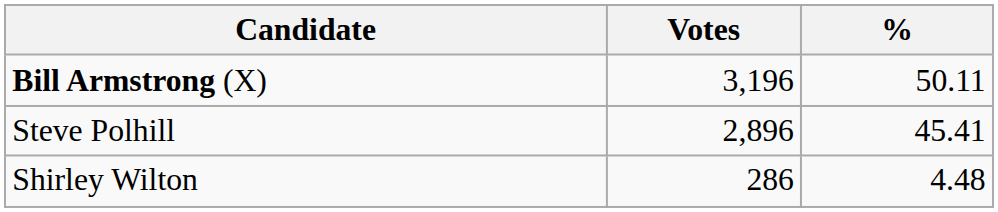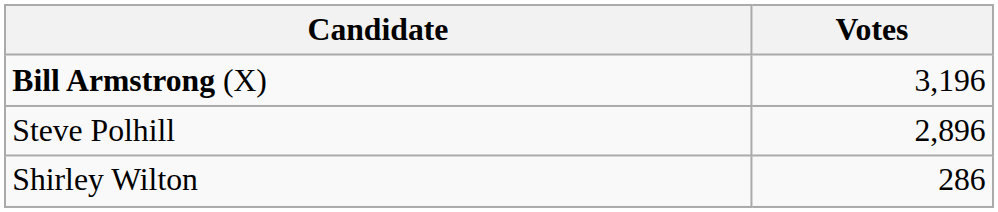 <table style="width:500px;" class="wikitable">
 <tr>
 <th align="center">Candidate</th>
 <th align="center">Votes</th>
-<th align="center">%</th>
 </tr>
 <tr>
 <td align="left"><strong>Bill Armstrong</strong> (X)</td>
 <td align="right">3,196</td>
-<td align="right">50.11</td>
 </tr>
 <tr>
 <td align="left">Steve Polhill</td>
 <td align="right">2,896</td>
-<td align="right">45.41</td>
 </tr>
 <tr>
 <td align="left">Shirley Wilton</td>
 <td align="right">286</td>
-<td align="right">4.48</td>
 </tr>
 </table>
